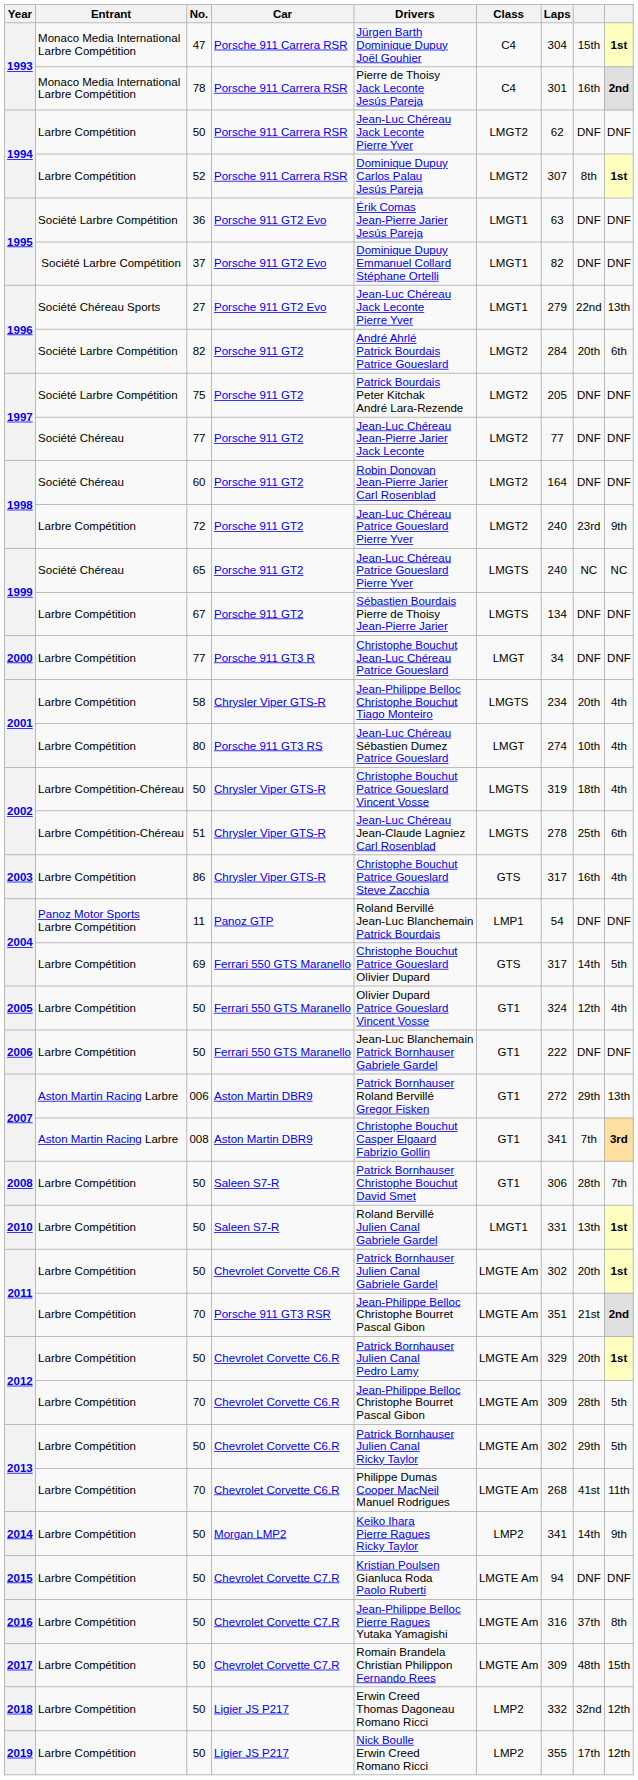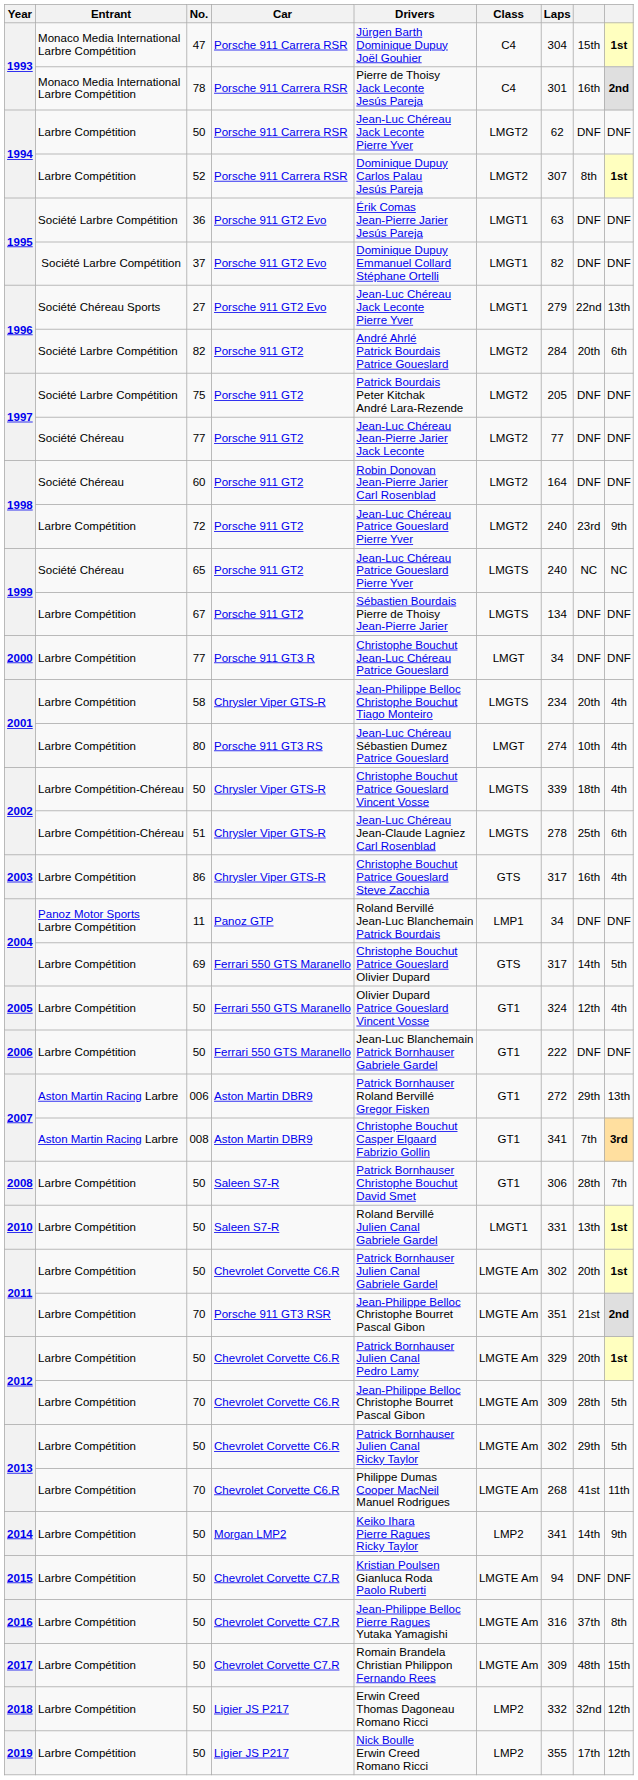 <table class="wikitable" style="font-size:90%">
 <tr>
 <th>Year</th>
 <th>Entrant</th>
 <th>No.</th>
 <th>Car</th>
 <th>Drivers</th>
 <th>Class</th>
 <th>Laps</th>
 <th></th>
 <th></th>
 </tr>
 <tr align="center">
 <th rowspan="2"><a href='#'>1993</a></th>
 <td align="left"> Monaco Media International<br> Larbre Compétition</td>
 <td>47</td>
 <td align="left"><a href='#'>Porsche 911 Carrera RSR</a></td>
 <td align="left"> <a href='#'>Jürgen Barth</a><br> <a href='#'>Dominique Dupuy</a><br> <a href='#'>Joël Gouhier</a></td>
 <td>C4</td>
 <td>304</td>
 <td>15th</td>
 <td style="background:#FFFFBF;"><strong>1st</strong></td>
 </tr>
 <tr align="center">
 <td align="left"> Monaco Media International<br> Larbre Compétition</td>
 <td>78</td>
 <td align="left"><a href='#'>Porsche 911 Carrera RSR</a></td>
 <td align="left"> Pierre de Thoisy<br> <a href='#'>Jack Leconte</a><br> <a href='#'>Jesús Pareja</a></td>
 <td>C4</td>
 <td>301</td>
 <td>16th</td>
 <td style="background:#DFDFDF;"><strong>2nd</strong></td>
 </tr>
 <tr align="center">
 <th rowspan="2"><a href='#'>1994</a></th>
 <td align="left"> Larbre Compétition</td>
 <td>50</td>
 <td align="left"><a href='#'>Porsche 911 Carrera RSR</a></td>
 <td align="left"> <a href='#'>Jean-Luc Chéreau</a><br> <a href='#'>Jack Leconte</a><br> <a href='#'>Pierre Yver</a></td>
 <td>LMGT2</td>
 <td>62</td>
 <td>DNF</td>
 <td>DNF</td>
 </tr>
 <tr align="center">
 <td align="left"> Larbre Compétition</td>
 <td>52</td>
 <td align="left"><a href='#'>Porsche 911 Carrera RSR</a></td>
 <td align="left"> <a href='#'>Dominique Dupuy</a><br> <a href='#'>Carlos Palau</a><br> <a href='#'>Jesús Pareja</a></td>
 <td>LMGT2</td>
 <td>307</td>
 <td>8th</td>
 <td style="background:#FFFFBF;"><strong>1st</strong></td>
 </tr>
 <tr align="center">
 <th rowspan="2" align="left"><a href='#'>1995</a></th>
 <td align="left"> Société Larbre Compétition</td>
 <td>36</td>
 <td align="left"><a href='#'>Porsche 911 GT2 Evo</a></td>
 <td align="left"> <a href='#'>Érik Comas</a><br> <a href='#'>Jean-Pierre Jarier</a><br> <a href='#'>Jesús Pareja</a></td>
 <td>LMGT1</td>
 <td>63</td>
 <td>DNF</td>
 <td>DNF</td>
 </tr>
 <tr align="center">
 <td> Société Larbre Compétition</td>
 <td>37</td>
 <td align="left"><a href='#'>Porsche 911 GT2 Evo</a></td>
 <td align="left"> <a href='#'>Dominique Dupuy</a><br> <a href='#'>Emmanuel Collard</a><br> <a href='#'>Stéphane Ortelli</a></td>
 <td>LMGT1</td>
 <td>82</td>
 <td>DNF</td>
 <td>DNF</td>
 </tr>
 <tr align="center">
 <th rowspan="2"><a href='#'>1996</a></th>
 <td align="left"> Société Chéreau Sports</td>
 <td>27</td>
 <td align="left"><a href='#'>Porsche 911 GT2 Evo</a></td>
 <td align="left"> <a href='#'>Jean-Luc Chéreau</a><br> <a href='#'>Jack Leconte</a><br> <a href='#'>Pierre Yver</a></td>
 <td>LMGT1</td>
 <td>279</td>
 <td>22nd</td>
 <td>13th</td>
 </tr>
 <tr align="center">
 <td align="left"> Société Larbre Compétition</td>
 <td>82</td>
 <td align="left"><a href='#'>Porsche 911 GT2</a></td>
 <td align="left"> <a href='#'>André Ahrlé</a><br> <a href='#'>Patrick Bourdais</a><br> <a href='#'>Patrice Goueslard</a></td>
 <td>LMGT2</td>
 <td>284</td>
 <td>20th</td>
 <td>6th</td>
 </tr>
 <tr align="center">
 <th rowspan="2"><a href='#'>1997</a></th>
 <td align="left"> Société Larbre Compétition</td>
 <td>75</td>
 <td align="left"><a href='#'>Porsche 911 GT2</a></td>
 <td align="left"> <a href='#'>Patrick Bourdais</a><br> Peter Kitchak<br> André Lara-Rezende</td>
 <td>LMGT2</td>
 <td>205</td>
 <td>DNF</td>
 <td>DNF</td>
 </tr>
 <tr align="center">
 <td align="left"> Société Chéreau</td>
 <td>77</td>
 <td align="left"><a href='#'>Porsche 911 GT2</a></td>
 <td align="left"> <a href='#'>Jean-Luc Chéreau</a><br> <a href='#'>Jean-Pierre Jarier</a><br> <a href='#'>Jack Leconte</a></td>
 <td>LMGT2</td>
 <td>77</td>
 <td>DNF</td>
 <td>DNF</td>
 </tr>
 <tr align="center">
 <th rowspan="2"><a href='#'>1998</a></th>
 <td align="left"> Société Chéreau</td>
 <td>60</td>
 <td align="left"><a href='#'>Porsche 911 GT2</a></td>
 <td align="left"> <a href='#'>Robin Donovan</a><br> <a href='#'>Jean-Pierre Jarier</a><br> <a href='#'>Carl Rosenblad</a></td>
 <td>LMGT2</td>
 <td>164</td>
 <td>DNF</td>
 <td>DNF</td>
 </tr>
 <tr align="center">
 <td align="left"> Larbre Compétition</td>
 <td>72</td>
 <td align="left"><a href='#'>Porsche 911 GT2</a></td>
 <td align="left"> <a href='#'>Jean-Luc Chéreau</a><br> <a href='#'>Patrice Goueslard</a><br> <a href='#'>Pierre Yver</a></td>
 <td>LMGT2</td>
 <td>240</td>
 <td>23rd</td>
 <td>9th</td>
 </tr>
 <tr align="center">
 <th rowspan="2"><a href='#'>1999</a></th>
 <td align="left"> Société Chéreau</td>
 <td>65</td>
 <td align="left"><a href='#'>Porsche 911 GT2</a></td>
 <td align="left"> <a href='#'>Jean-Luc Chéreau</a><br> <a href='#'>Patrice Goueslard</a><br> <a href='#'>Pierre Yver</a></td>
 <td>LMGTS</td>
 <td>240</td>
 <td>NC</td>
 <td>NC</td>
 </tr>
 <tr align="center">
 <td align="left"> Larbre Compétition</td>
 <td>67</td>
 <td align="left"><a href='#'>Porsche 911 GT2</a></td>
 <td align="left"> <a href='#'>Sébastien Bourdais</a><br> Pierre de Thoisy<br> <a href='#'>Jean-Pierre Jarier</a></td>
 <td>LMGTS</td>
 <td>134</td>
 <td>DNF</td>
 <td>DNF</td>
 </tr>
 <tr align="center">
 <th><a href='#'>2000</a></th>
 <td align="left"> Larbre Compétition</td>
 <td>77</td>
 <td align="left"><a href='#'>Porsche 911 GT3 R</a></td>
 <td align="left"> <a href='#'>Christophe Bouchut</a><br> <a href='#'>Jean-Luc Chéreau</a><br> <a href='#'>Patrice Goueslard</a></td>
 <td>LMGT</td>
 <td>34</td>
 <td>DNF</td>
 <td>DNF</td>
 </tr>
 <tr align="center">
 <th rowspan="2"><a href='#'>2001</a></th>
 <td align="left"> Larbre Compétition</td>
 <td>58</td>
 <td align="left"><a href='#'>Chrysler Viper GTS-R</a></td>
 <td align="left"> <a href='#'>Jean-Philippe Belloc</a><br> <a href='#'>Christophe Bouchut</a><br> <a href='#'>Tiago Monteiro</a></td>
 <td>LMGTS</td>
 <td>234</td>
 <td>20th</td>
 <td>4th</td>
 </tr>
 <tr align="center">
 <td align="left"> Larbre Compétition</td>
 <td>80</td>
 <td align="left"><a href='#'>Porsche 911 GT3 RS</a></td>
 <td align="left"> <a href='#'>Jean-Luc Chéreau</a><br> Sébastien Dumez<br> <a href='#'>Patrice Goueslard</a></td>
 <td>LMGT</td>
 <td>274</td>
 <td>10th</td>
 <td>4th</td>
 </tr>
 <tr align="center">
 <th rowspan="2"><a href='#'>2002</a></th>
 <td align="left"> Larbre Compétition-Chéreau</td>
 <td>50</td>
 <td align="left"><a href='#'>Chrysler Viper GTS-R</a></td>
 <td align="left"> <a href='#'>Christophe Bouchut</a><br> <a href='#'>Patrice Goueslard</a><br> <a href='#'>Vincent Vosse</a></td>
 <td>LMGTS</td>
-<td>319</td>
+<td>339</td>
 <td>18th</td>
 <td>4th</td>
 </tr>
 <tr align="center">
 <td align="left"> Larbre Compétition-Chéreau</td>
 <td>51</td>
 <td align="left"><a href='#'>Chrysler Viper GTS-R</a></td>
 <td align="left"> <a href='#'>Jean-Luc Chéreau</a><br> Jean-Claude Lagniez <br> <a href='#'>Carl Rosenblad</a></td>
 <td>LMGTS</td>
 <td>278</td>
 <td>25th</td>
 <td>6th</td>
 </tr>
 <tr align="center">
 <th><a href='#'>2003</a></th>
 <td align="left"> Larbre Compétition</td>
 <td>86</td>
 <td align="left"><a href='#'>Chrysler Viper GTS-R</a></td>
 <td align="left"> <a href='#'>Christophe Bouchut</a><br> <a href='#'>Patrice Goueslard</a><br> <a href='#'>Steve Zacchia</a></td>
 <td>GTS</td>
 <td>317</td>
 <td>16th</td>
 <td>4th</td>
 </tr>
 <tr align="center">
 <th rowspan="2"><a href='#'>2004</a></th>
 <td align="left"> <a href='#'>Panoz Motor Sports</a><br> Larbre Compétition</td>
 <td>11</td>
 <td align="left"><a href='#'>Panoz GTP</a></td>
 <td align="left"> Roland Bervillé<br> Jean-Luc Blanchemain<br> <a href='#'>Patrick Bourdais</a></td>
 <td>LMP1</td>
-<td>54</td>
+<td>34</td>
 <td>DNF</td>
 <td>DNF</td>
 </tr>
 <tr align="center">
 <td align="left"> Larbre Compétition</td>
 <td>69</td>
 <td align="left"><a href='#'>Ferrari 550 GTS Maranello</a></td>
 <td align="left"> <a href='#'>Christophe Bouchut</a><br> <a href='#'>Patrice Goueslard</a><br> Olivier Dupard</td>
 <td>GTS</td>
 <td>317</td>
 <td>14th</td>
 <td>5th</td>
 </tr>
 <tr align="center">
 <th><a href='#'>2005</a></th>
 <td align="left"> Larbre Compétition</td>
 <td>50</td>
 <td align="left"><a href='#'>Ferrari 550 GTS Maranello</a></td>
 <td align="left"> Olivier Dupard<br> <a href='#'>Patrice Goueslard</a><br> <a href='#'>Vincent Vosse</a></td>
 <td>GT1</td>
 <td>324</td>
 <td>12th</td>
 <td>4th</td>
 </tr>
 <tr align="center">
 <th><a href='#'>2006</a></th>
 <td align="left"> Larbre Compétition</td>
 <td>50</td>
 <td align="left"><a href='#'>Ferrari 550 GTS Maranello</a></td>
 <td align="left"> Jean-Luc Blanchemain<br> <a href='#'>Patrick Bornhauser</a><br> <a href='#'>Gabriele Gardel</a></td>
 <td>GT1</td>
 <td>222</td>
 <td>DNF</td>
 <td>DNF</td>
 </tr>
 <tr align="center">
 <th rowspan="2"><a href='#'>2007</a></th>
 <td align="left"> <a href='#'>Aston Martin Racing</a> Larbre</td>
 <td>006</td>
 <td align="left"><a href='#'>Aston Martin DBR9</a></td>
 <td align="left"> <a href='#'>Patrick Bornhauser</a><br> Roland Bervillé<br> <a href='#'>Gregor Fisken</a></td>
 <td>GT1</td>
 <td>272</td>
 <td>29th</td>
 <td>13th</td>
 </tr>
 <tr align="center">
 <td align="left"> <a href='#'>Aston Martin Racing</a> Larbre</td>
 <td>008</td>
 <td align="left"><a href='#'>Aston Martin DBR9</a></td>
 <td align="left"> <a href='#'>Christophe Bouchut</a><br> <a href='#'>Casper Elgaard</a><br> <a href='#'>Fabrizio Gollin</a></td>
 <td>GT1</td>
 <td>341</td>
 <td>7th</td>
 <td style="background:#FFDF9F;"><strong>3rd</strong></td>
 </tr>
 <tr align="center">
 <th><a href='#'>2008</a></th>
 <td align="left"> Larbre Compétition</td>
 <td>50</td>
 <td align="left"><a href='#'>Saleen S7-R</a></td>
 <td align="left"> <a href='#'>Patrick Bornhauser</a><br> <a href='#'>Christophe Bouchut</a><br> <a href='#'>David Smet</a></td>
 <td>GT1</td>
 <td>306</td>
 <td>28th</td>
 <td>7th</td>
 </tr>
 <tr align="center">
 <th><a href='#'>2010</a></th>
 <td align="left"> Larbre Compétition</td>
 <td>50</td>
 <td align="left"><a href='#'>Saleen S7-R</a></td>
 <td align="left"> Roland Bervillé<br> <a href='#'>Julien Canal</a><br> <a href='#'>Gabriele Gardel</a></td>
 <td>LMGT1</td>
 <td>331</td>
 <td>13th</td>
 <td style="background:#FFFFBF;"><strong>1st</strong></td>
 </tr>
 <tr align="center">
 <th rowspan="2"><a href='#'>2011</a></th>
 <td align="left"> Larbre Compétition</td>
 <td>50</td>
 <td align="left"><a href='#'>Chevrolet Corvette C6.R</a></td>
 <td align="left"> <a href='#'>Patrick Bornhauser</a><br> <a href='#'>Julien Canal</a><br> <a href='#'>Gabriele Gardel</a></td>
 <td>LMGTE Am</td>
 <td>302</td>
 <td>20th</td>
 <td style="background:#FFFFBF;"><strong>1st</strong></td>
 </tr>
 <tr align="center">
 <td align="left"> Larbre Compétition</td>
 <td>70</td>
 <td align="left"><a href='#'>Porsche 911 GT3 RSR</a></td>
 <td align="left"> <a href='#'>Jean-Philippe Belloc</a><br> Christophe Bourret<br> Pascal Gibon</td>
 <td>LMGTE Am</td>
 <td>351</td>
 <td>21st</td>
 <td style="background:#DFDFDF;"><strong>2nd</strong></td>
 </tr>
 <tr align="center">
 <th rowspan="2"><a href='#'>2012</a></th>
 <td align="left"> Larbre Compétition</td>
 <td>50</td>
 <td align="left"><a href='#'>Chevrolet Corvette C6.R</a></td>
 <td align="left"> <a href='#'>Patrick Bornhauser</a><br> <a href='#'>Julien Canal</a><br> <a href='#'>Pedro Lamy</a></td>
 <td>LMGTE Am</td>
 <td>329</td>
 <td>20th</td>
 <td style="background:#FFFFBF;"><strong>1st</strong></td>
 </tr>
 <tr align="center">
 <td align="left"> Larbre Compétition</td>
 <td>70</td>
 <td align="left"><a href='#'>Chevrolet Corvette C6.R</a></td>
 <td align="left"> <a href='#'>Jean-Philippe Belloc</a><br> Christophe Bourret<br> Pascal Gibon</td>
 <td>LMGTE Am</td>
 <td>309</td>
 <td>28th</td>
 <td>5th</td>
 </tr>
 <tr align="center">
 <th rowspan="2"><a href='#'>2013</a></th>
 <td align="left"> Larbre Compétition</td>
 <td>50</td>
 <td align="left"><a href='#'>Chevrolet Corvette C6.R</a></td>
 <td align="left"> <a href='#'>Patrick Bornhauser</a><br> <a href='#'>Julien Canal</a><br> <a href='#'>Ricky Taylor</a></td>
 <td>LMGTE Am</td>
 <td>302</td>
 <td>29th</td>
 <td>5th</td>
 </tr>
 <tr align="center">
 <td align="left"> Larbre Compétition</td>
 <td>70</td>
 <td align="left"><a href='#'>Chevrolet Corvette C6.R</a></td>
 <td align="left"> Philippe Dumas<br> <a href='#'>Cooper MacNeil</a><br> Manuel Rodrigues</td>
 <td>LMGTE Am</td>
 <td>268</td>
 <td>41st</td>
 <td>11th</td>
 </tr>
 <tr align="center">
 <th><a href='#'>2014</a></th>
 <td align="left"> Larbre Compétition</td>
 <td>50</td>
 <td align="left"><a href='#'>Morgan LMP2</a></td>
 <td align="left"> <a href='#'>Keiko Ihara</a><br> <a href='#'>Pierre Ragues</a><br> <a href='#'>Ricky Taylor</a></td>
 <td>LMP2</td>
 <td>341</td>
 <td>14th</td>
 <td>9th</td>
 </tr>
 <tr align="center">
 <th><a href='#'>2015</a></th>
 <td align="left"> Larbre Compétition</td>
 <td>50</td>
 <td align="left"><a href='#'>Chevrolet Corvette C7.R</a></td>
 <td align="left"> <a href='#'>Kristian Poulsen</a><br> Gianluca Roda<br> <a href='#'>Paolo Ruberti</a></td>
 <td>LMGTE Am</td>
 <td>94</td>
 <td>DNF</td>
 <td>DNF</td>
 </tr>
 <tr align="center">
 <th><a href='#'>2016</a></th>
 <td align="left"> Larbre Compétition</td>
 <td>50</td>
 <td align="left"><a href='#'>Chevrolet Corvette C7.R</a></td>
 <td align="left"> <a href='#'>Jean-Philippe Belloc</a><br> <a href='#'>Pierre Ragues</a><br> Yutaka Yamagishi</td>
 <td>LMGTE Am</td>
 <td>316</td>
 <td>37th</td>
 <td>8th</td>
 </tr>
 <tr align="center">
 <th><a href='#'>2017</a></th>
 <td align="left"> Larbre Compétition</td>
 <td>50</td>
 <td align="left"><a href='#'>Chevrolet Corvette C7.R</a></td>
 <td align="left"> Romain Brandela<br> Christian Philippon<br> <a href='#'>Fernando Rees</a></td>
 <td>LMGTE Am</td>
 <td>309</td>
 <td>48th</td>
 <td>15th</td>
 </tr>
 <tr align="center">
 <th><a href='#'>2018</a></th>
 <td align="left"> Larbre Compétition</td>
 <td>50</td>
 <td align="left"><a href='#'>Ligier JS P217</a></td>
 <td align="left"> Erwin Creed<br> Thomas Dagoneau<br> Romano Ricci</td>
 <td>LMP2</td>
 <td>332</td>
 <td>32nd</td>
 <td>12th</td>
 </tr>
 <tr align="center">
 <th><a href='#'>2019</a></th>
 <td align="left"> Larbre Compétition</td>
 <td>50</td>
 <td align="left"><a href='#'>Ligier JS P217</a></td>
 <td align="left"> <a href='#'>Nick Boulle</a><br> Erwin Creed<br> Romano Ricci</td>
 <td>LMP2</td>
 <td>355</td>
 <td>17th</td>
 <td>12th</td>
 </tr>
 </table>
